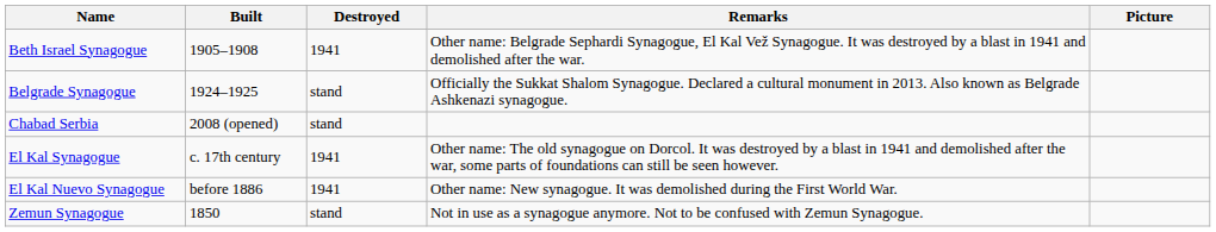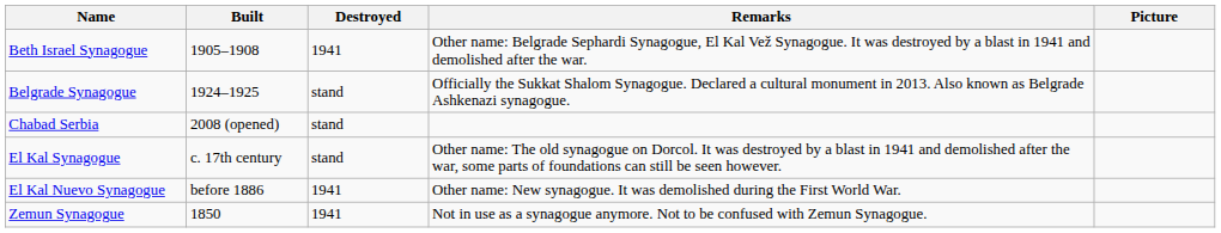 <table class="wikitable sortable" width="100%">
 <tr>
 <th width="15%">Name</th>
 <th width="10%">Built</th>
 <th width="10%">Destroyed</th>
 <th width="55%" class="unsortable">Remarks</th>
 <th width="10%" class="unsortable">Picture</th>
 </tr>
 <tr>
 <td><a href='#'>Beth Israel Synagogue</a></td>
 <td>1905–1908</td>
 <td>1941</td>
 <td>Other name: Belgrade Sephardi Synagogue, El Kal Vež Synagogue. It was destroyed by a blast in 1941 and demolished after the war.</td>
 <td></td>
 </tr>
 <tr>
 <td><a href='#'>Belgrade Synagogue</a></td>
 <td>1924–1925</td>
 <td>stand</td>
 <td>Officially the Sukkat Shalom Synagogue. Declared a cultural monument in 2013. Also known as Belgrade Ashkenazi synagogue.</td>
 <td></td>
 </tr>
 <tr>
 <td><a href='#'>Chabad Serbia</a></td>
 <td>2008 (opened)</td>
 <td>stand</td>
 <td></td>
 <td></td>
 </tr>
 <tr>
 <td><a href='#'>El Kal Synagogue</a></td>
 <td>c. 17th century</td>
-<td>1941</td>
+<td>stand</td>
 <td>Other name: The old synagogue on Dorcol. It was destroyed by a blast in 1941 and demolished after the war, some parts of foundations can still be seen however.</td>
 <td></td>
 </tr>
 <tr>
 <td><a href='#'>El Kal Nuevo Synagogue</a></td>
 <td>before 1886</td>
 <td>1941</td>
 <td>Other name: New synagogue. It was demolished during the First World War.</td>
 <td></td>
 </tr>
 <tr>
 <td><a href='#'>Zemun Synagogue</a></td>
 <td>1850</td>
-<td>stand</td>
+<td>1941</td>
 <td>Not in use as a synagogue anymore. Not to be confused with Zemun Synagogue.</td>
 <td></td>
 </tr>
 </table>
